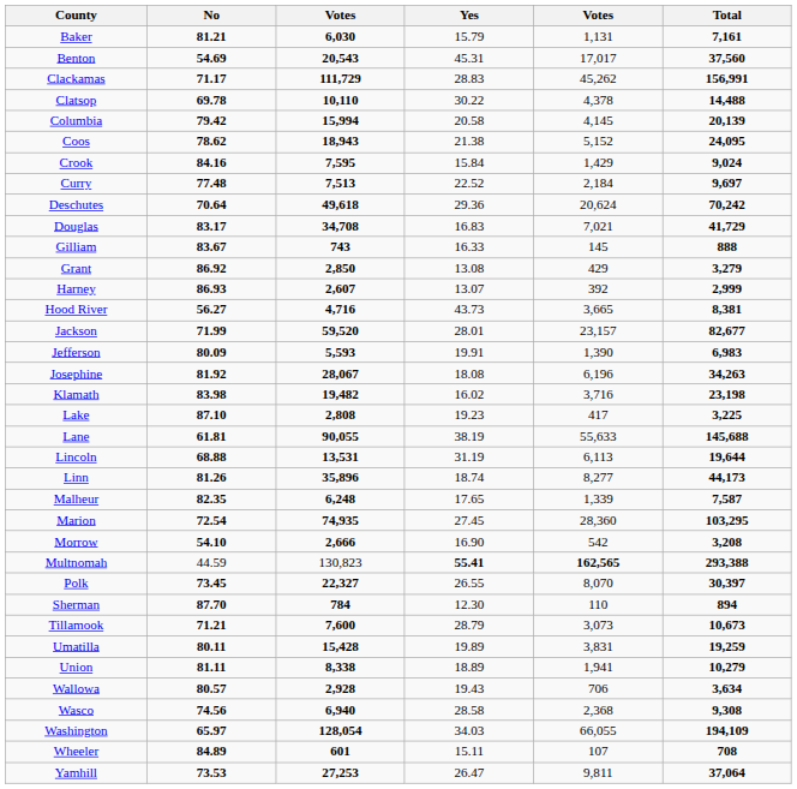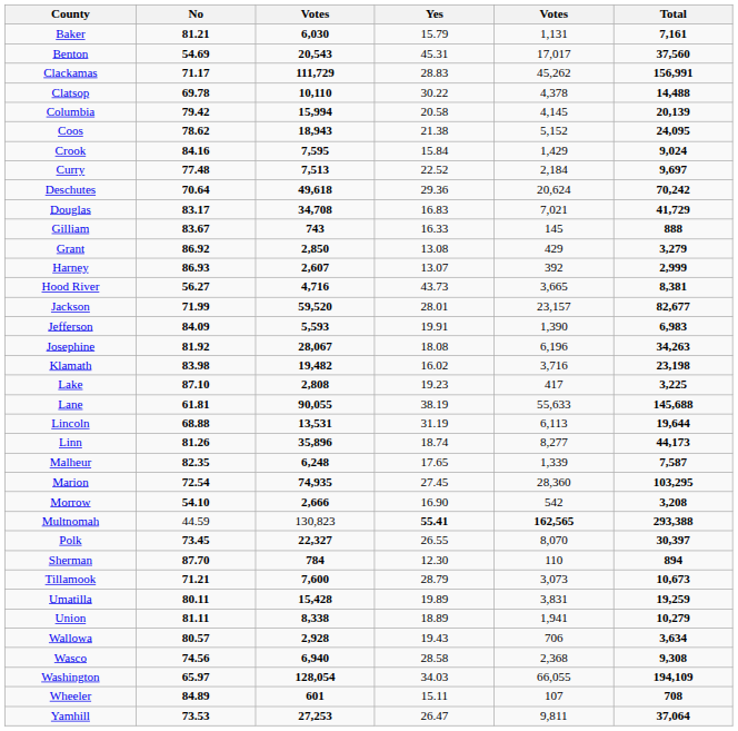 <table width="60%" class="wikitable sortable">
 <tr>
 <th width="11%">County</th>
 <th width="10%">No</th>
 <th width="10%">Votes</th>
 <th width="10%">Yes</th>
 <th width="10%">Votes</th>
 <th width="10%">Total</th>
 </tr>
 <tr>
 <td align="center"><a href='#'>Baker</a></td>
 <td align="center"><strong>81.21</strong></td>
 <td align="center"><strong>6,030</strong></td>
 <td align="center">15.79</td>
 <td align="center">1,131</td>
 <td align="center"><strong>7,161</strong></td>
 </tr>
 <tr>
 <td align="center"><a href='#'>Benton</a></td>
 <td align="center"><strong>54.69</strong></td>
 <td align="center"><strong>20,543</strong></td>
 <td align="center">45.31</td>
 <td align="center">17,017</td>
 <td align="center"><strong>37,560</strong></td>
 </tr>
 <tr>
 <td align="center"><a href='#'>Clackamas</a></td>
 <td align="center"><strong>71.17</strong></td>
 <td align="center"><strong>111,729</strong></td>
 <td align="center">28.83</td>
 <td align="center">45,262</td>
 <td align="center"><strong>156,991</strong></td>
 </tr>
 <tr>
 <td align="center"><a href='#'>Clatsop</a></td>
 <td align="center"><strong>69.78</strong></td>
 <td align="center"><strong>10,110</strong></td>
 <td align="center">30.22</td>
 <td align="center">4,378</td>
 <td align="center"><strong>14,488</strong></td>
 </tr>
 <tr>
 <td align="center"><a href='#'>Columbia</a></td>
 <td align="center"><strong>79.42</strong></td>
 <td align="center"><strong>15,994</strong></td>
 <td align="center">20.58</td>
 <td align="center">4,145</td>
 <td align="center"><strong>20,139</strong></td>
 </tr>
 <tr>
 <td align="center"><a href='#'>Coos</a></td>
 <td align="center"><strong>78.62</strong></td>
 <td align="center"><strong>18,943</strong></td>
 <td align="center">21.38</td>
 <td align="center">5,152</td>
 <td align="center"><strong>24,095</strong></td>
 </tr>
 <tr>
 <td align="center"><a href='#'>Crook</a></td>
 <td align="center"><strong>84.16</strong></td>
 <td align="center"><strong>7,595</strong></td>
 <td align="center">15.84</td>
 <td align="center">1,429</td>
 <td align="center"><strong>9,024</strong></td>
 </tr>
 <tr>
 <td align="center"><a href='#'>Curry</a></td>
 <td align="center"><strong>77.48</strong></td>
 <td align="center"><strong>7,513</strong></td>
 <td align="center">22.52</td>
 <td align="center">2,184</td>
 <td align="center"><strong>9,697</strong></td>
 </tr>
 <tr>
 <td align="center"><a href='#'>Deschutes</a></td>
 <td align="center"><strong>70.64</strong></td>
 <td align="center"><strong>49,618</strong></td>
 <td align="center">29.36</td>
 <td align="center">20,624</td>
 <td align="center"><strong>70,242</strong></td>
 </tr>
 <tr>
 <td align="center"><a href='#'>Douglas</a></td>
 <td align="center"><strong>83.17</strong></td>
 <td align="center"><strong>34,708</strong></td>
 <td align="center">16.83</td>
 <td align="center">7,021</td>
 <td align="center"><strong>41,729</strong></td>
 </tr>
 <tr>
 <td align="center"><a href='#'>Gilliam</a></td>
 <td align="center"><strong>83.67</strong></td>
 <td align="center"><strong>743</strong></td>
 <td align="center">16.33</td>
 <td align="center">145</td>
 <td align="center"><strong>888</strong></td>
 </tr>
 <tr>
 <td align="center"><a href='#'>Grant</a></td>
 <td align="center"><strong>86.92</strong></td>
 <td align="center"><strong>2,850</strong></td>
 <td align="center">13.08</td>
 <td align="center">429</td>
 <td align="center"><strong>3,279</strong></td>
 </tr>
 <tr>
 <td align="center"><a href='#'>Harney</a></td>
 <td align="center"><strong>86.93</strong></td>
 <td align="center"><strong>2,607</strong></td>
 <td align="center">13.07</td>
 <td align="center">392</td>
 <td align="center"><strong>2,999</strong></td>
 </tr>
 <tr>
 <td align="center"><a href='#'>Hood River</a></td>
 <td align="center"><strong>56.27</strong></td>
 <td align="center"><strong>4,716</strong></td>
 <td align="center">43.73</td>
 <td align="center">3,665</td>
 <td align="center"><strong>8,381</strong></td>
 </tr>
 <tr>
 <td align="center"><a href='#'>Jackson</a></td>
 <td align="center"><strong>71.99</strong></td>
 <td align="center"><strong>59,520</strong></td>
 <td align="center">28.01</td>
 <td align="center">23,157</td>
 <td align="center"><strong>82,677</strong></td>
 </tr>
 <tr>
 <td align="center"><a href='#'>Jefferson</a></td>
-<td align="center"><strong>80.09</strong></td>
+<td align="center"><strong>84.09</strong></td>
 <td align="center"><strong>5,593</strong></td>
 <td align="center">19.91</td>
 <td align="center">1,390</td>
 <td align="center"><strong>6,983</strong></td>
 </tr>
 <tr>
 <td align="center"><a href='#'>Josephine</a></td>
 <td align="center"><strong>81.92</strong></td>
 <td align="center"><strong>28,067</strong></td>
 <td align="center">18.08</td>
 <td align="center">6,196</td>
 <td align="center"><strong>34,263</strong></td>
 </tr>
 <tr>
 <td align="center"><a href='#'>Klamath</a></td>
 <td align="center"><strong>83.98</strong></td>
 <td align="center"><strong>19,482</strong></td>
 <td align="center">16.02</td>
 <td align="center">3,716</td>
 <td align="center"><strong>23,198</strong></td>
 </tr>
 <tr>
 <td align="center"><a href='#'>Lake</a></td>
 <td align="center"><strong>87.10</strong></td>
 <td align="center"><strong>2,808</strong></td>
 <td align="center">19.23</td>
 <td align="center">417</td>
 <td align="center"><strong>3,225</strong></td>
 </tr>
 <tr>
 <td align="center"><a href='#'>Lane</a></td>
 <td align="center"><strong>61.81</strong></td>
 <td align="center"><strong>90,055</strong></td>
 <td align="center">38.19</td>
 <td align="center">55,633</td>
 <td align="center"><strong>145,688</strong></td>
 </tr>
 <tr>
 <td align="center"><a href='#'>Lincoln</a></td>
 <td align="center"><strong>68.88</strong></td>
 <td align="center"><strong>13,531</strong></td>
 <td align="center">31.19</td>
 <td align="center">6,113</td>
 <td align="center"><strong>19,644</strong></td>
 </tr>
 <tr>
 <td align="center"><a href='#'>Linn</a></td>
 <td align="center"><strong>81.26</strong></td>
 <td align="center"><strong>35,896</strong></td>
 <td align="center">18.74</td>
 <td align="center">8,277</td>
 <td align="center"><strong>44,173</strong></td>
 </tr>
 <tr>
 <td align="center"><a href='#'>Malheur</a></td>
 <td align="center"><strong>82.35</strong></td>
 <td align="center"><strong>6,248</strong></td>
 <td align="center">17.65</td>
 <td align="center">1,339</td>
 <td align="center"><strong>7,587</strong></td>
 </tr>
 <tr>
 <td align="center"><a href='#'>Marion</a></td>
 <td align="center"><strong>72.54</strong></td>
 <td align="center"><strong>74,935</strong></td>
 <td align="center">27.45</td>
 <td align="center">28,360</td>
 <td align="center"><strong>103,295</strong></td>
 </tr>
 <tr>
 <td align="center"><a href='#'>Morrow</a></td>
 <td align="center"><strong>54.10</strong></td>
 <td align="center"><strong>2,666</strong></td>
 <td align="center">16.90</td>
 <td align="center">542</td>
 <td align="center"><strong>3,208</strong></td>
 </tr>
 <tr>
 <td align="center"><a href='#'>Multnomah</a></td>
 <td align="center">44.59</td>
 <td align="center">130,823</td>
 <td align="center"><strong>55.41</strong></td>
 <td align="center"><strong>162,565</strong></td>
 <td align="center"><strong>293,388</strong></td>
 </tr>
 <tr>
 <td align="center"><a href='#'>Polk</a></td>
 <td align="center"><strong>73.45</strong></td>
 <td align="center"><strong>22,327</strong></td>
 <td align="center">26.55</td>
 <td align="center">8,070</td>
 <td align="center"><strong>30,397</strong></td>
 </tr>
 <tr>
 <td align="center"><a href='#'>Sherman</a></td>
 <td align="center"><strong>87.70</strong></td>
 <td align="center"><strong>784</strong></td>
 <td align="center">12.30</td>
 <td align="center">110</td>
 <td align="center"><strong>894</strong></td>
 </tr>
 <tr>
 <td align="center"><a href='#'>Tillamook</a></td>
 <td align="center"><strong>71.21</strong></td>
 <td align="center"><strong>7,600</strong></td>
 <td align="center">28.79</td>
 <td align="center">3,073</td>
 <td align="center"><strong>10,673</strong></td>
 </tr>
 <tr>
 <td align="center"><a href='#'>Umatilla</a></td>
 <td align="center"><strong>80.11</strong></td>
 <td align="center"><strong>15,428</strong></td>
 <td align="center">19.89</td>
 <td align="center">3,831</td>
 <td align="center"><strong>19,259</strong></td>
 </tr>
 <tr>
 <td align="center"><a href='#'>Union</a></td>
 <td align="center"><strong>81.11</strong></td>
 <td align="center"><strong>8,338</strong></td>
 <td align="center">18.89</td>
 <td align="center">1,941</td>
 <td align="center"><strong>10,279</strong></td>
 </tr>
 <tr>
 <td align="center"><a href='#'>Wallowa</a></td>
 <td align="center"><strong>80.57</strong></td>
 <td align="center"><strong>2,928</strong></td>
 <td align="center">19.43</td>
 <td align="center">706</td>
 <td align="center"><strong>3,634</strong></td>
 </tr>
 <tr>
 <td align="center"><a href='#'>Wasco</a></td>
 <td align="center"><strong>74.56</strong></td>
 <td align="center"><strong>6,940</strong></td>
 <td align="center">28.58</td>
 <td align="center">2,368</td>
 <td align="center"><strong>9,308</strong></td>
 </tr>
 <tr>
 <td align="center"><a href='#'>Washington</a></td>
 <td align="center"><strong>65.97</strong></td>
 <td align="center"><strong>128,054</strong></td>
 <td align="center">34.03</td>
 <td align="center">66,055</td>
 <td align="center"><strong>194,109</strong></td>
 </tr>
 <tr>
 <td align="center"><a href='#'>Wheeler</a></td>
 <td align="center"><strong>84.89</strong></td>
 <td align="center"><strong>601</strong></td>
 <td align="center">15.11</td>
 <td align="center">107</td>
 <td align="center"><strong>708</strong></td>
 </tr>
 <tr>
 <td align="center"><a href='#'>Yamhill</a></td>
 <td align="center"><strong>73.53</strong></td>
 <td align="center"><strong>27,253</strong></td>
 <td align="center">26.47</td>
 <td align="center">9,811</td>
 <td align="center"><strong>37,064</strong></td>
 </tr>
 </table>
